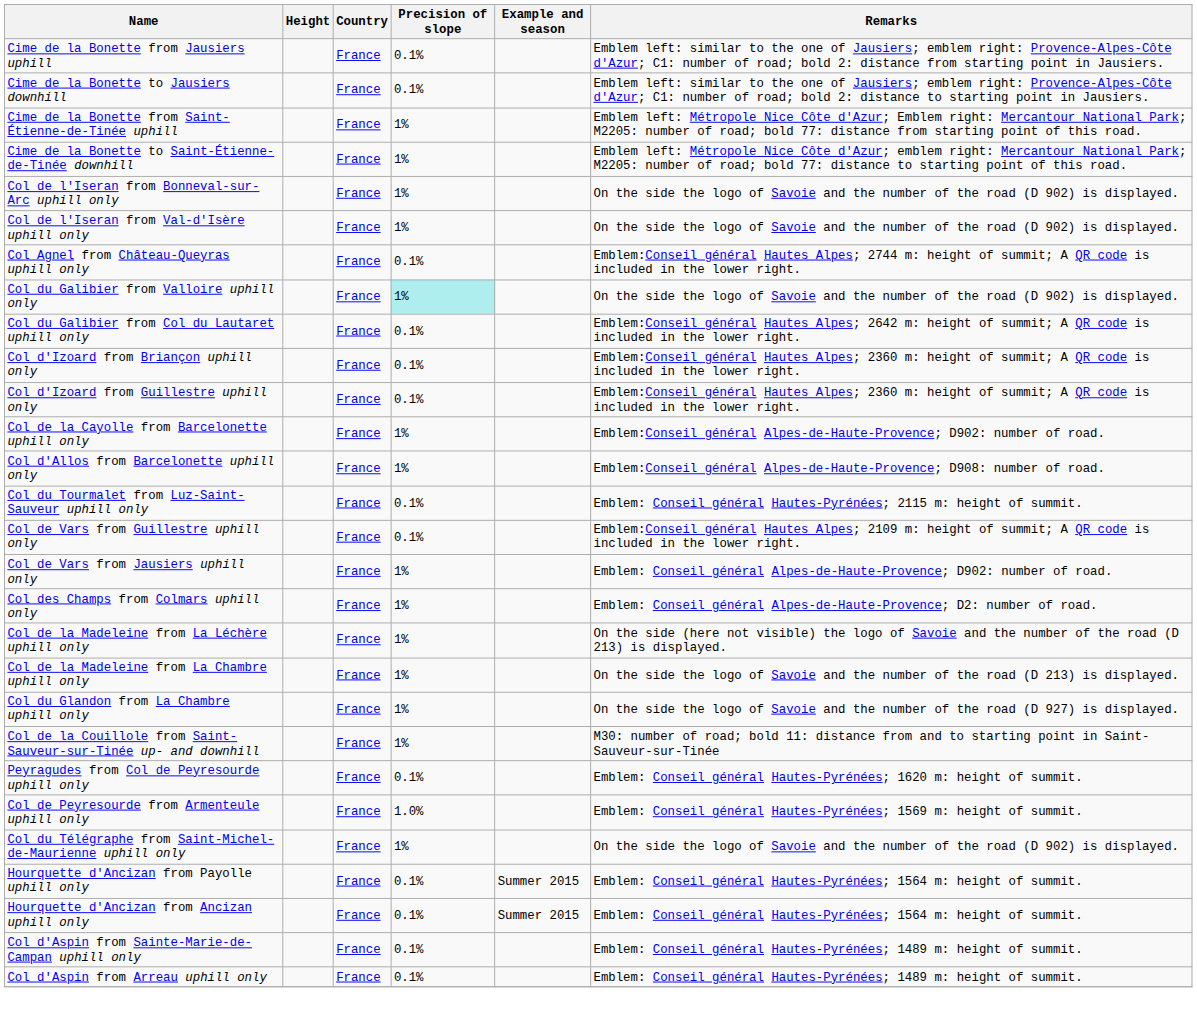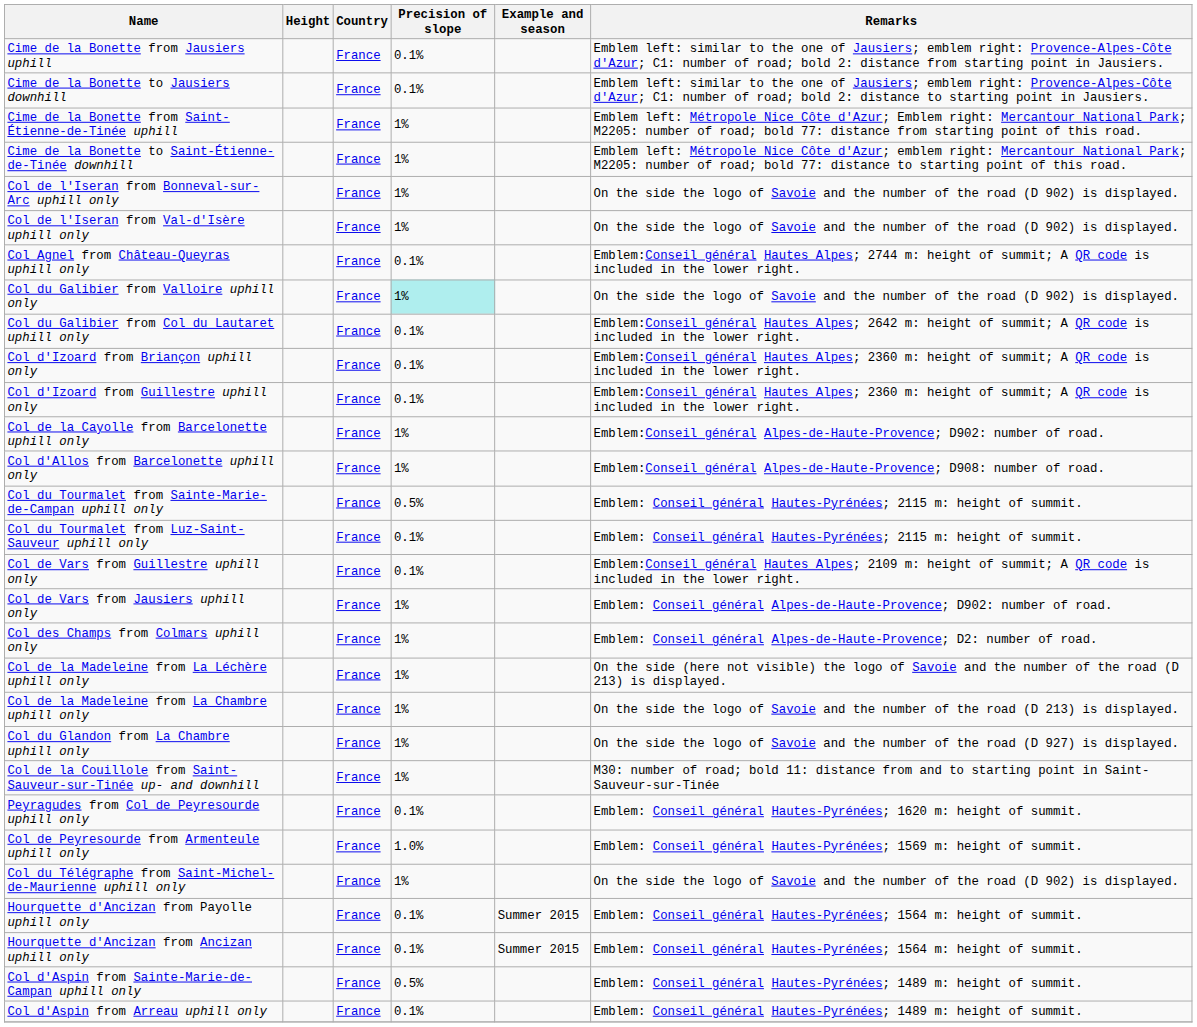 <table class="wikitable">
 <tr>
 <th>Name</th>
 <th>Height</th>
 <th>Country</th>
 <th>Precision of slope</th>
 <th>Example and season</th>
 <th>Remarks</th>
 </tr>
 <tr>
 <td><a href='#'>Cime de la Bonette</a> from <a href='#'>Jausiers</a> <em>uphill</em></td>
 <td></td>
 <td><a href='#'>France</a></td>
 <td>0.1%</td>
 <td></td>
 <td>Emblem left: similar to the one of <a href='#'>Jausiers</a>; emblem right: <a href='#'>Provence-Alpes-Côte d'Azur</a>; C1: number of road; bold 2: distance from starting point in Jausiers.</td>
 </tr>
 <tr>
 <td><a href='#'>Cime de la Bonette</a> to <a href='#'>Jausiers</a> <em>downhill</em></td>
 <td></td>
 <td><a href='#'>France</a></td>
 <td>0.1%</td>
 <td></td>
 <td>Emblem left: similar to the one of <a href='#'>Jausiers</a>; emblem right: <a href='#'>Provence-Alpes-Côte d'Azur</a>; C1: number of road; bold 2: distance to starting point in Jausiers.</td>
 </tr>
 <tr>
 <td><a href='#'>Cime de la Bonette</a> from <a href='#'>Saint-Étienne-de-Tinée</a> <em>uphill</em></td>
 <td></td>
 <td><a href='#'>France</a></td>
 <td>1%</td>
 <td></td>
 <td>Emblem left: <a href='#'>Métropole Nice Côte d'Azur</a>; Emblem right: <a href='#'>Mercantour National Park</a>; M2205: number of road; bold 77: distance from starting point of this road.</td>
 </tr>
 <tr>
 <td><a href='#'>Cime de la Bonette</a> to <a href='#'>Saint-Étienne-de-Tinée</a> <em>downhill</em></td>
 <td></td>
 <td><a href='#'>France</a></td>
 <td>1%</td>
 <td></td>
 <td>Emblem left: <a href='#'>Métropole Nice Côte d'Azur</a>; emblem right: <a href='#'>Mercantour National Park</a>; M2205: number of road; bold 77: distance to starting point of this road.</td>
 </tr>
 <tr>
 <td><a href='#'>Col de l'Iseran</a> from <a href='#'>Bonneval-sur-Arc</a> <em>uphill only</em></td>
 <td></td>
 <td><a href='#'>France</a></td>
 <td>1%</td>
 <td></td>
 <td>On the side the logo of <a href='#'>Savoie</a> and the number of the road (D 902) is displayed.</td>
 </tr>
 <tr>
 <td><a href='#'>Col de l'Iseran</a> from <a href='#'>Val-d'Isère</a> <em>uphill only</em></td>
 <td></td>
 <td><a href='#'>France</a></td>
 <td>1%</td>
 <td></td>
 <td>On the side the logo of <a href='#'>Savoie</a> and the number of the road (D 902) is displayed.</td>
 </tr>
 <tr>
 <td><a href='#'>Col Agnel</a> from <a href='#'>Château-Queyras</a> <em>uphill only</em></td>
 <td></td>
 <td><a href='#'>France</a></td>
 <td>0.1%</td>
 <td></td>
 <td>Emblem:<a href='#'>Conseil général</a> <a href='#'>Hautes Alpes</a>; 2744 m: height of summit; A <a href='#'>QR code</a> is included in the lower right.</td>
 </tr>
 <tr>
 <td><a href='#'>Col du Galibier</a> from  <a href='#'>Valloire</a> <em>uphill only</em></td>
 <td></td>
 <td><a href='#'>France</a></td>
 <td style="background: paleturquoise;">1%</td>
 <td></td>
 <td>On the side the logo of <a href='#'>Savoie</a> and the number of the road (D 902) is displayed.</td>
 </tr>
 <tr>
 <td><a href='#'>Col du Galibier</a> from  <a href='#'>Col du Lautaret</a> <em>uphill only</em></td>
 <td></td>
 <td><a href='#'>France</a></td>
 <td>0.1%</td>
 <td></td>
 <td>Emblem:<a href='#'>Conseil général</a> <a href='#'>Hautes Alpes</a>; 2642 m: height of summit; A <a href='#'>QR code</a> is included in the lower right.</td>
 </tr>
 <tr>
 <td><a href='#'>Col d'Izoard</a> from <a href='#'>Briançon</a> <em>uphill only</em></td>
 <td></td>
 <td><a href='#'>France</a></td>
 <td>0.1%</td>
 <td></td>
 <td>Emblem:<a href='#'>Conseil général</a> <a href='#'>Hautes Alpes</a>; 2360 m: height of summit; A <a href='#'>QR code</a> is included in the lower right.</td>
 </tr>
 <tr>
 <td><a href='#'>Col d'Izoard</a> from <a href='#'>Guillestre</a> <em>uphill only</em></td>
 <td></td>
 <td><a href='#'>France</a></td>
 <td>0.1%</td>
 <td></td>
 <td>Emblem:<a href='#'>Conseil général</a> <a href='#'>Hautes Alpes</a>; 2360 m: height of summit; A <a href='#'>QR code</a> is included in the lower right.</td>
 </tr>
 <tr>
 <td><a href='#'>Col de la Cayolle</a> from <a href='#'>Barcelonette</a> <em>uphill only</em></td>
 <td></td>
 <td><a href='#'>France</a></td>
 <td>1%</td>
 <td></td>
 <td>Emblem:<a href='#'>Conseil général</a> <a href='#'>Alpes-de-Haute-Provence</a>; D902: number of road.</td>
 </tr>
 <tr>
 <td><a href='#'>Col d'Allos</a> from <a href='#'>Barcelonette</a> <em>uphill only</em></td>
 <td></td>
 <td><a href='#'>France</a></td>
 <td>1%</td>
 <td></td>
 <td>Emblem:<a href='#'>Conseil général</a> <a href='#'>Alpes-de-Haute-Provence</a>; D908: number of road.</td>
 </tr>
 <tr>
+<td><a href='#'>Col du Tourmalet</a> from  <a href='#'>Sainte-Marie-de-Campan</a> <em>uphill only</em></td>
+<td></td>
+<td><a href='#'>France</a></td>
+<td>0.5%</td>
+<td></td>
+<td>Emblem: <a href='#'>Conseil général</a> <a href='#'>Hautes-Pyrénées</a>; 2115 m: height of summit.</td>
+</tr>
+<tr>
 <td><a href='#'>Col du Tourmalet</a> from  <a href='#'>Luz-Saint-Sauveur</a> <em>uphill only</em></td>
 <td></td>
 <td><a href='#'>France</a></td>
 <td>0.1%</td>
 <td></td>
 <td>Emblem: <a href='#'>Conseil général</a> <a href='#'>Hautes-Pyrénées</a>; 2115 m: height of summit.</td>
 </tr>
 <tr>
 <td><a href='#'>Col de Vars</a> from <a href='#'>Guillestre</a> <em>uphill only</em></td>
 <td></td>
 <td><a href='#'>France</a></td>
 <td>0.1%</td>
 <td></td>
 <td>Emblem:<a href='#'>Conseil général</a> <a href='#'>Hautes Alpes</a>; 2109 m: height of summit; A <a href='#'>QR code</a> is included in the lower right.</td>
 </tr>
 <tr>
 <td><a href='#'>Col de Vars</a> from  <a href='#'>Jausiers</a> <em>uphill only</em></td>
 <td></td>
 <td><a href='#'>France</a></td>
 <td>1%</td>
 <td></td>
 <td>Emblem: <a href='#'>Conseil général</a> <a href='#'>Alpes-de-Haute-Provence</a>; D902: number of road.</td>
 </tr>
 <tr>
 <td><a href='#'>Col des Champs</a> from  <a href='#'>Colmars</a> <em>uphill only</em></td>
 <td></td>
 <td><a href='#'>France</a></td>
 <td>1%</td>
 <td></td>
 <td>Emblem: <a href='#'>Conseil général</a> <a href='#'>Alpes-de-Haute-Provence</a>; D2: number of road.</td>
 </tr>
 <tr>
 <td><a href='#'>Col de la Madeleine</a> from  <a href='#'>La Léchère</a> <em>uphill only</em></td>
 <td></td>
 <td><a href='#'>France</a></td>
 <td>1%</td>
 <td></td>
 <td>On the side (here not visible) the logo of <a href='#'>Savoie</a> and the number of the road (D 213) is displayed.</td>
 </tr>
 <tr>
 <td><a href='#'>Col de la Madeleine</a> from  <a href='#'>La Chambre</a> <em>uphill only</em></td>
 <td></td>
 <td><a href='#'>France</a></td>
 <td>1%</td>
 <td></td>
 <td>On the side the logo of <a href='#'>Savoie</a> and the number of the road (D 213) is displayed.</td>
 </tr>
 <tr>
 <td><a href='#'>Col du Glandon</a> from  <a href='#'>La Chambre</a> <em>uphill only</em></td>
 <td></td>
 <td><a href='#'>France</a></td>
 <td>1%</td>
 <td></td>
 <td>On the side the logo of <a href='#'>Savoie</a> and the number of the road (D 927) is displayed.</td>
 </tr>
 <tr>
 <td><a href='#'>Col de la Couillole</a> from <a href='#'>Saint-Sauveur-sur-Tinée</a> <em>up- and downhill</em></td>
 <td></td>
 <td><a href='#'>France</a></td>
 <td>1%</td>
 <td></td>
 <td>M30: number of road; bold 11: distance from and to starting point in Saint-Sauveur-sur-Tinée</td>
 </tr>
 <tr>
 <td><a href='#'>Peyragudes</a> from  <a href='#'>Col de Peyresourde</a> <em>uphill only</em></td>
 <td></td>
 <td><a href='#'>France</a></td>
 <td>0.1%</td>
 <td></td>
 <td>Emblem: <a href='#'>Conseil général</a> <a href='#'>Hautes-Pyrénées</a>; 1620 m: height of summit.</td>
 </tr>
 <tr>
 <td><a href='#'>Col de Peyresourde</a> from  <a href='#'>Armenteule</a> <em>uphill only</em></td>
 <td></td>
 <td><a href='#'>France</a></td>
 <td>1.0%</td>
 <td></td>
 <td>Emblem: <a href='#'>Conseil général</a> <a href='#'>Hautes-Pyrénées</a>; 1569 m: height of summit.</td>
 </tr>
 <tr>
 <td><a href='#'>Col du Télégraphe</a> from  <a href='#'>Saint-Michel-de-Maurienne</a> <em>uphill only</em></td>
 <td></td>
 <td><a href='#'>France</a></td>
 <td>1%</td>
 <td></td>
 <td>On the side the logo of <a href='#'>Savoie</a> and the number of the road (D 902) is displayed.</td>
 </tr>
 <tr>
 <td><a href='#'>Hourquette d'Ancizan</a> from Payolle <em>uphill only</em></td>
 <td></td>
 <td><a href='#'>France</a></td>
 <td>0.1%</td>
 <td>Summer 2015</td>
 <td>Emblem: <a href='#'>Conseil général</a> <a href='#'>Hautes-Pyrénées</a>; 1564 m: height of summit.</td>
 </tr>
 <tr>
 <td><a href='#'>Hourquette d'Ancizan</a> from <a href='#'>Ancizan</a> <em>uphill only</em></td>
 <td></td>
 <td><a href='#'>France</a></td>
 <td>0.1%</td>
 <td>Summer 2015</td>
 <td>Emblem: <a href='#'>Conseil général</a> <a href='#'>Hautes-Pyrénées</a>; 1564 m: height of summit.</td>
 </tr>
 <tr>
 <td><a href='#'>Col d'Aspin</a> from  <a href='#'>Sainte-Marie-de-Campan</a> <em>uphill only</em></td>
 <td></td>
 <td><a href='#'>France</a></td>
-<td>0.1%</td>
+<td>0.5%</td>
 <td></td>
 <td>Emblem: <a href='#'>Conseil général</a> <a href='#'>Hautes-Pyrénées</a>; 1489 m: height of summit.</td>
 </tr>
 <tr>
 <td><a href='#'>Col d'Aspin</a> from  <a href='#'>Arreau</a> <em>uphill only</em></td>
 <td></td>
 <td><a href='#'>France</a></td>
 <td>0.1%</td>
 <td></td>
 <td>Emblem: <a href='#'>Conseil général</a> <a href='#'>Hautes-Pyrénées</a>; 1489 m: height of summit.</td>
 </tr>
 <tr>
 </tr>
 </table>
